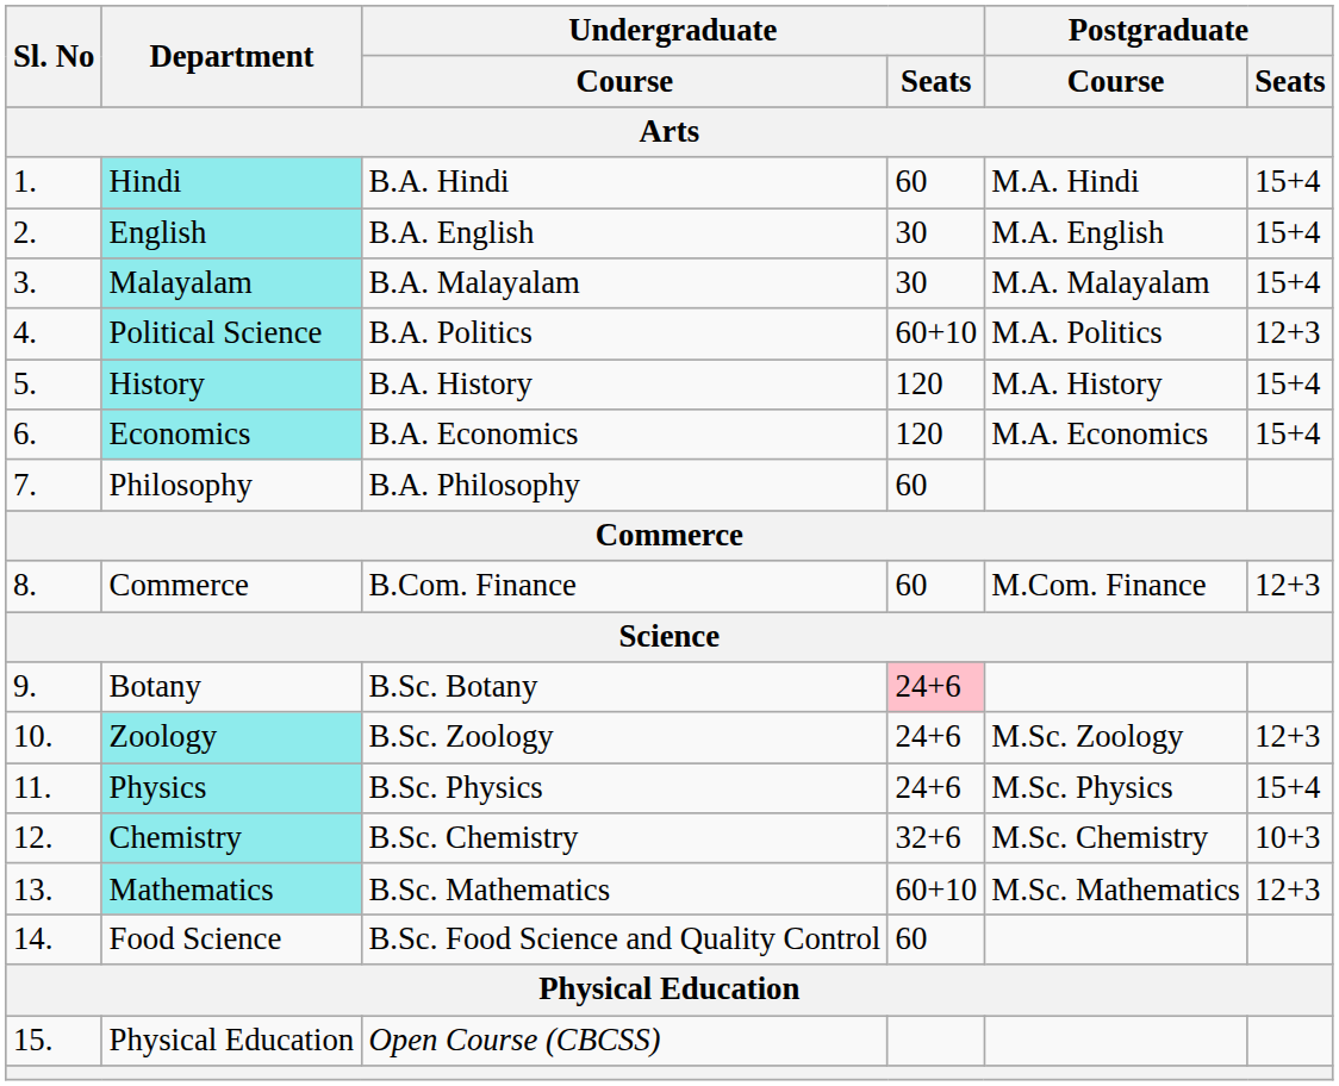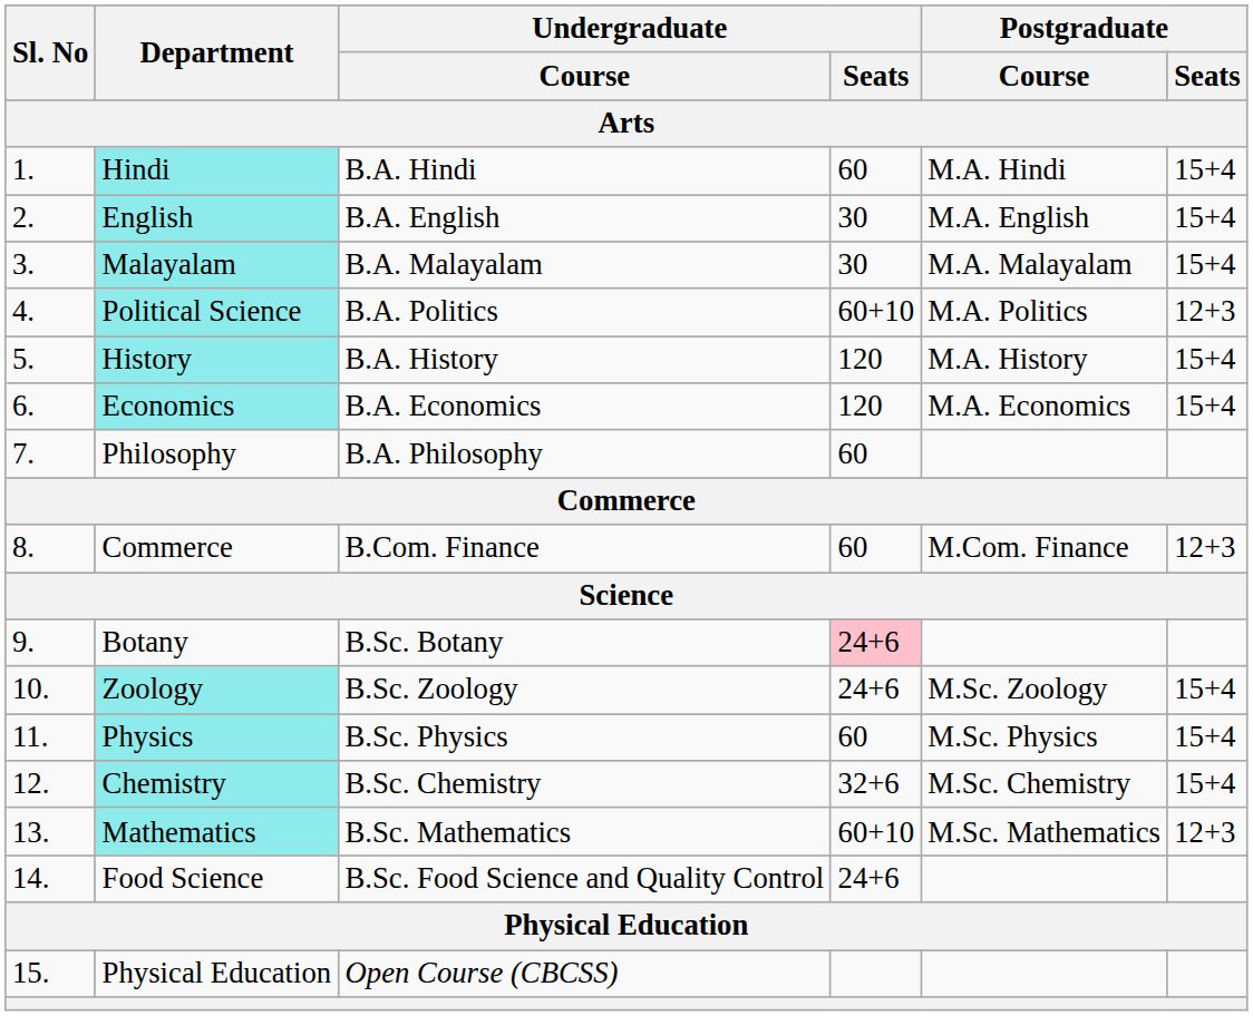 <table class="wikitable">
 <tr>
 <th rowspan="2">Sl. No</th>
 <th rowspan="2">Department</th>
 <th colspan="2">Undergraduate</th>
 <th colspan="2">Postgraduate</th>
 </tr>
 <tr>
 <th>Course</th>
 <th>Seats</th>
 <th>Course</th>
 <th>Seats</th>
 </tr>
 <tr>
 <th colspan="6">Arts</th>
 </tr>
 <tr>
 <td>1.</td>
 <td style="background:#8EEBEC">Hindi</td>
 <td>B.A. Hindi</td>
 <td>60</td>
 <td>M.A. Hindi</td>
 <td>15+4</td>
 </tr>
 <tr>
 <td>2.</td>
 <td style="background:#8EEBEC">English</td>
 <td>B.A. English</td>
 <td>30</td>
 <td>M.A. English</td>
 <td>15+4</td>
 </tr>
 <tr>
 <td>3.</td>
 <td style="background:#8EEBEC">Malayalam</td>
 <td>B.A. Malayalam</td>
 <td>30</td>
 <td>M.A. Malayalam</td>
 <td>15+4</td>
 </tr>
 <tr>
 <td>4.</td>
 <td style="background:#8EEBEC">Political Science</td>
 <td>B.A. Politics</td>
 <td>60+10</td>
 <td>M.A. Politics</td>
 <td>12+3</td>
 </tr>
 <tr>
 <td>5.</td>
 <td style="background:#8EEBEC">History</td>
 <td>B.A. History</td>
 <td>120</td>
 <td>M.A. History</td>
 <td>15+4</td>
 </tr>
 <tr>
 <td>6.</td>
 <td style="background:#8EEBEC">Economics</td>
 <td>B.A. Economics</td>
 <td>120</td>
 <td>M.A. Economics</td>
 <td>15+4</td>
 </tr>
 <tr>
 <td>7.</td>
 <td>Philosophy</td>
 <td>B.A. Philosophy</td>
 <td>60</td>
 <td></td>
 <td></td>
 </tr>
 <tr>
 <th colspan="6">Commerce</th>
 </tr>
 <tr>
 <td>8.</td>
 <td>Commerce</td>
 <td>B.Com. Finance</td>
 <td>60</td>
 <td>M.Com. Finance</td>
 <td>12+3</td>
 </tr>
 <tr>
 <th colspan="6">Science</th>
 </tr>
 <tr>
 <td>9.</td>
 <td>Botany</td>
 <td>B.Sc. Botany</td>
 <td style="background: pink;">24+6</td>
 <td></td>
 <td></td>
 </tr>
 <tr>
 <td>10.</td>
 <td style="background:#8EEBEC">Zoology</td>
 <td>B.Sc. Zoology</td>
 <td>24+6</td>
 <td>M.Sc. Zoology</td>
-<td>12+3</td>
+<td>15+4</td>
 </tr>
 <tr>
 <td>11.</td>
 <td style="background:#8EEBEC">Physics</td>
 <td>B.Sc. Physics</td>
-<td>24+6</td>
+<td>60</td>
 <td>M.Sc. Physics</td>
 <td>15+4</td>
 </tr>
 <tr>
 <td>12.</td>
 <td style="background:#8EEBEC">Chemistry</td>
 <td>B.Sc. Chemistry</td>
 <td>32+6</td>
 <td>M.Sc. Chemistry</td>
-<td>10+3</td>
+<td>15+4</td>
 </tr>
 <tr>
 <td>13.</td>
 <td style="background:#8EEBEC">Mathematics</td>
 <td>B.Sc. Mathematics</td>
 <td>60+10</td>
 <td>M.Sc. Mathematics</td>
 <td>12+3</td>
 </tr>
 <tr>
 <td>14.</td>
 <td>Food Science</td>
 <td>B.Sc. Food Science and Quality Control</td>
-<td>60</td>
+<td>24+6</td>
 <td></td>
 <td></td>
 </tr>
 <tr>
 <th colspan="6">Physical Education</th>
 </tr>
 <tr>
 <td>15.</td>
 <td>Physical Education</td>
 <td><em>Open Course (CBCSS)</em></td>
 <td></td>
 <td></td>
 <td></td>
 </tr>
 <tr>
 <th colspan="6">    </th>
 </tr>
 </table>
